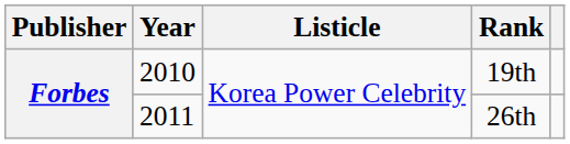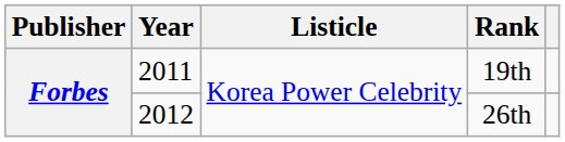 <table class="wikitable plainrowheaders sortable" style="margin-right: 0;">
 <tr>
 <th scope="col">Publisher</th>
 <th scope="col">Year</th>
 <th scope="col">Listicle</th>
 <th scope="col">Rank</th>
 <th scope="col" class="unsortable"></th>
 </tr>
 <tr>
 <th scope="row" rowspan="2"><em><a href='#'>Forbes</a></em></th>
-<td>2010</td>
+<td>2011</td>
 <td rowspan="2"><a href='#'>Korea Power Celebrity</a></td>
 <td style="text-align:center;">19th</td>
 <td style="text-align:center;"></td>
 </tr>
 <tr>
-<td>2011</td>
+<td>2012</td>
 <td style="text-align:center;">26th</td>
 <td style="text-align:center;"></td>
 </tr>
 </table>
